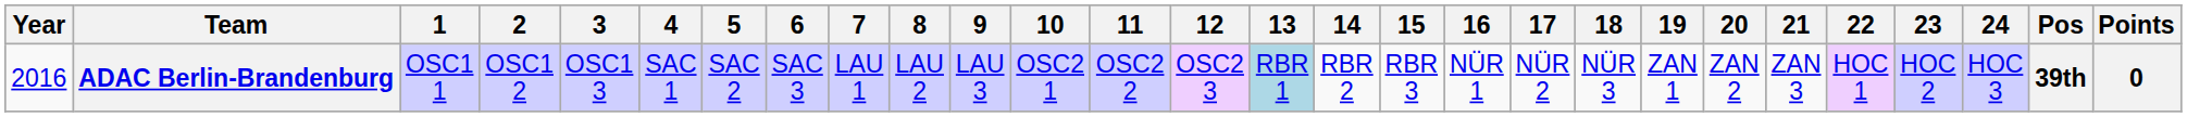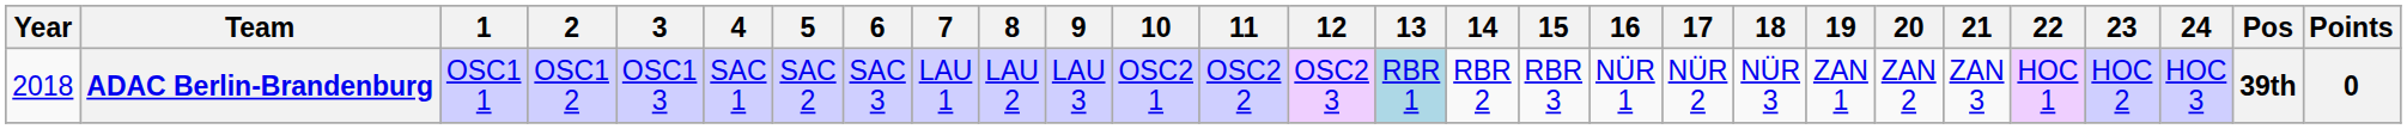 <table class="wikitable" style="text-align:center; font-size:85%">
 <tr>
 <th>Year</th>
 <th>Team</th>
 <th>1</th>
 <th>2</th>
 <th>3</th>
 <th>4</th>
 <th>5</th>
 <th>6</th>
 <th>7</th>
 <th>8</th>
 <th>9</th>
 <th>10</th>
 <th>11</th>
 <th>12</th>
 <th>13</th>
 <th>14</th>
 <th>15</th>
 <th>16</th>
 <th>17</th>
 <th>18</th>
 <th>19</th>
 <th>20</th>
 <th>21</th>
 <th>22</th>
 <th>23</th>
 <th>24</th>
 <th>Pos</th>
 <th>Points</th>
 </tr>
 <tr>
-<td><a href='#'>2016</a></td>
+<td><a href='#'>2018</a></td>
 <th nowrap><a href='#'>ADAC Berlin-Brandenburg</a></th>
 <td style="background:#CFCFFF;"><a href='#'>OSC1<br>1</a><br></td>
 <td style="background:#CFCFFF;"><a href='#'>OSC1<br>2</a><br></td>
 <td style="background:#CFCFFF;"><a href='#'>OSC1<br>3</a><br></td>
 <td style="background:#CFCFFF;"><a href='#'>SAC<br>1</a><br></td>
 <td style="background:#CFCFFF;"><a href='#'>SAC<br>2</a><br></td>
 <td style="background:#CFCFFF;"><a href='#'>SAC<br>3</a><br></td>
 <td style="background:#CFCFFF;"><a href='#'>LAU<br>1</a><br></td>
 <td style="background:#CFCFFF;"><a href='#'>LAU<br>2</a><br></td>
 <td style="background:#CFCFFF;"><a href='#'>LAU<br>3</a><br></td>
 <td style="background:#CFCFFF;"><a href='#'>OSC2<br>1</a><br></td>
 <td style="background:#CFCFFF;"><a href='#'>OSC2<br>2</a><br></td>
 <td style="background:#EFCFFF;"><a href='#'>OSC2<br>3</a><br></td>
 <td style="background: lightblue;"><a href='#'>RBR<br>1</a></td>
 <td><a href='#'>RBR<br>2</a></td>
 <td><a href='#'>RBR<br>3</a></td>
 <td><a href='#'>NÜR<br>1</a></td>
 <td><a href='#'>NÜR<br>2</a></td>
 <td><a href='#'>NÜR<br>3</a></td>
 <td><a href='#'>ZAN<br>1</a></td>
 <td><a href='#'>ZAN<br>2</a></td>
 <td><a href='#'>ZAN<br>3</a></td>
 <td style="background:#EFCFFF;"><a href='#'>HOC<br>1</a><br></td>
 <td style="background:#CFCFFF;"><a href='#'>HOC<br>2</a><br></td>
 <td style="background:#CFCFFF;"><a href='#'>HOC<br>3</a><br></td>
 <th>39th</th>
 <th>0</th>
 </tr>
 </table>
